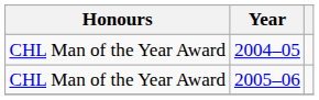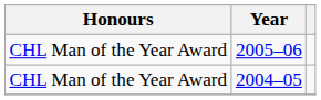 <table class="wikitable">
 <tr>
 <th>Honours</th>
 <th>Year</th>
 <th></th>
 </tr>
 <tr>
 <td><a href='#'>CHL</a> Man of the Year Award</td>
-<td><a href='#'>2004–05</a></td>
+<td><a href='#'>2005–06</a></td>
 <td></td>
 </tr>
 <tr>
 <td><a href='#'>CHL</a> Man of the Year Award</td>
-<td><a href='#'>2005–06</a></td>
+<td><a href='#'>2004–05</a></td>
 <td></td>
 </tr>
 <tr>
 </tr>
 </table>
